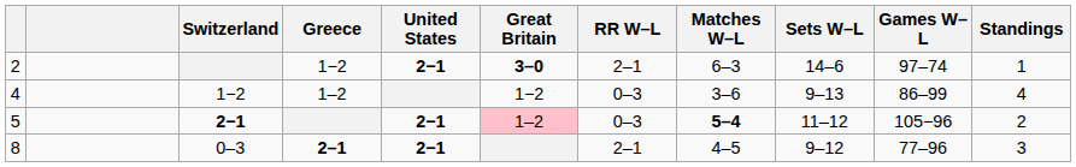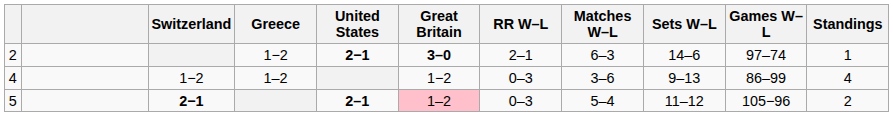 <table class="wikitable" style="text-align:center; font-size:90%">
 <tr>
 <th width=10></th>
 <th width=120></th>
 <th width=75>Switzerland<br></th>
 <th width=75>Greece<br></th>
 <th width=75>United States<br></th>
 <th width=75>Great Britain<br></th>
 <th width=75>RR W–L</th>
 <th width=75>Matches W–L</th>
 <th width=75>Sets W–L</th>
 <th width=75>Games W–L</th>
 <th width=75>Standings</th>
 </tr>
 <tr>
 <td>2</td>
 <td style="text-align:left;"></td>
 <th bgcolor="#ededed"></th>
 <td>1−2</td>
 <td><strong>2−1</strong></td>
 <td><strong>3–0</strong></td>
 <td>2–1</td>
 <td>6–3</td>
 <td>14–6</td>
 <td>97–74</td>
 <td>1</td>
 </tr>
 <tr>
 <td>4</td>
 <td style="text-align:left;"></td>
 <td>1−2</td>
 <td>1–2</td>
 <th bgcolor="#ededed"></th>
 <td>1−2</td>
 <td>0–3</td>
 <td>3–6</td>
 <td>9–13</td>
 <td>86–99</td>
 <td>4</td>
 </tr>
 <tr>
 <td>5</td>
 <td style="text-align:left;"></td>
 <td><strong>2−1</strong></td>
 <th bgcolor="#ededed"></th>
-<td><strong>2−1</strong></td>
+<td><strong>2–1</strong></td>
 <td style="background: pink;">1–2</td>
 <td>0–3</td>
-<td><strong>5–4</strong></td>
+<td>5–4</td>
 <td>11–12</td>
 <td>105−96</td>
 <td>2</td>
 </tr>
-<tr>
-<td>8</td>
-<td style="text-align:left;"></td>
-<td>0–3</td>
-<td><strong>2–1</strong></td>
-<td><strong>2−1</strong></td>
-<th bgcolor="#ededed"></th>
-<td>2–1</td>
-<td>4–5</td>
-<td>9–12</td>
-<td>77–96</td>
-<td>3</td>
-</tr>
 </table>
